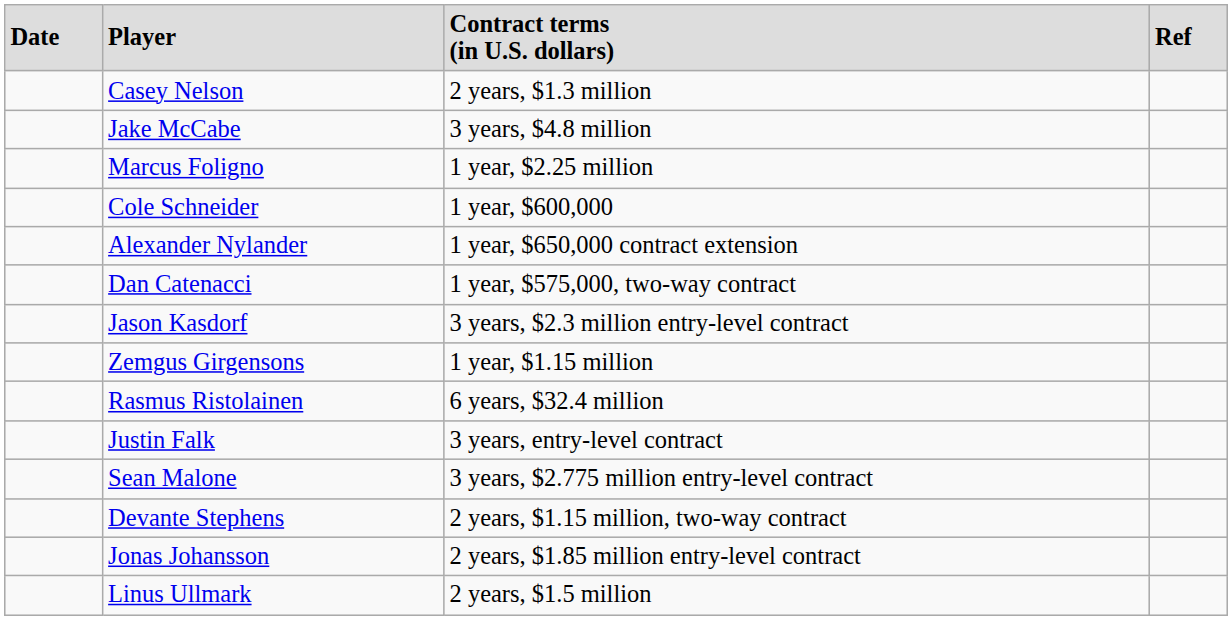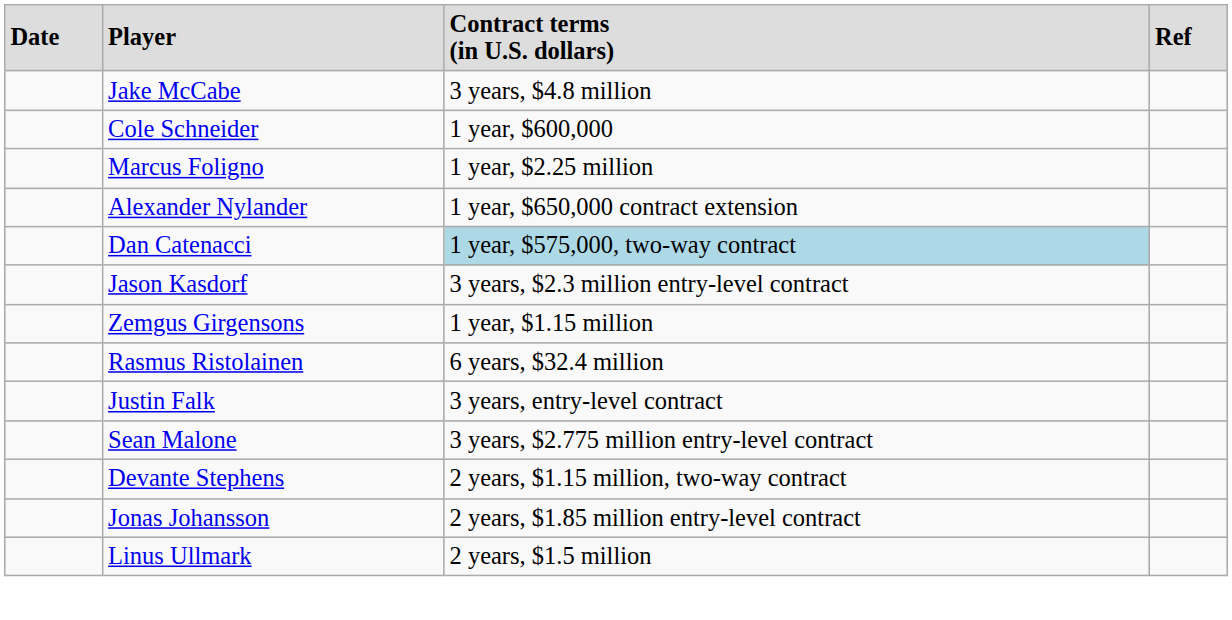 <table class="wikitable" style="border-collapse: collapse; width: 50em; padding: 3;">
 <tr style="background:#ddd;">
 <td><strong>Date</strong></td>
 <td><strong>Player</strong></td>
 <td><strong>Contract terms</strong><br><strong>(in U.S. dollars)</strong></td>
 <td><strong>Ref</strong></td>
 </tr>
 <tr>
 <td></td>
-<td><a href='#'>Casey Nelson</a></td>
-<td>2 years, $1.3 million</td>
-<td></td>
-</tr>
-<tr>
-<td></td>
 <td><a href='#'>Jake McCabe</a></td>
 <td>3 years, $4.8 million</td>
 <td></td>
 </tr>
 <tr>
 <td></td>
-<td><a href='#'>Marcus Foligno</a></td>
-<td>1 year, $2.25 million</td>
+<td><a href='#'>Cole Schneider</a></td>
+<td>1 year, $600,000</td>
 <td></td>
 </tr>
 <tr>
 <td></td>
-<td><a href='#'>Cole Schneider</a></td>
-<td>1 year, $600,000</td>
+<td><a href='#'>Marcus Foligno</a></td>
+<td>1 year, $2.25 million</td>
 <td></td>
 </tr>
 <tr>
 <td></td>
 <td><a href='#'>Alexander Nylander</a></td>
 <td>1 year, $650,000 contract extension</td>
 <td></td>
 </tr>
 <tr>
 <td></td>
 <td><a href='#'>Dan Catenacci</a></td>
-<td>1 year, $575,000, two-way contract</td>
+<td style="background: lightblue;">1 year, $575,000, two-way contract</td>
 <td></td>
 </tr>
 <tr>
 <td></td>
 <td><a href='#'>Jason Kasdorf</a></td>
 <td>3 years, $2.3 million entry-level contract</td>
 <td></td>
 </tr>
 <tr>
 <td></td>
 <td><a href='#'>Zemgus Girgensons</a></td>
 <td>1 year, $1.15 million</td>
 <td></td>
 </tr>
 <tr>
 <td></td>
 <td><a href='#'>Rasmus Ristolainen</a></td>
 <td>6 years, $32.4 million</td>
 <td></td>
 </tr>
 <tr>
 <td></td>
 <td><a href='#'>Justin Falk</a></td>
 <td>3 years, entry-level contract</td>
 <td></td>
 </tr>
 <tr>
 <td></td>
 <td><a href='#'>Sean Malone</a></td>
 <td>3 years, $2.775 million entry-level contract</td>
 <td></td>
 </tr>
 <tr>
 <td></td>
 <td><a href='#'>Devante Stephens</a></td>
 <td>2 years, $1.15 million, two-way contract</td>
 <td></td>
 </tr>
 <tr>
 <td></td>
 <td><a href='#'>Jonas Johansson</a></td>
 <td>2 years, $1.85 million entry-level contract</td>
 <td></td>
 </tr>
 <tr>
 <td></td>
 <td><a href='#'>Linus Ullmark</a></td>
 <td>2 years, $1.5 million</td>
 <td><br></td>
 </tr>
 </table>
